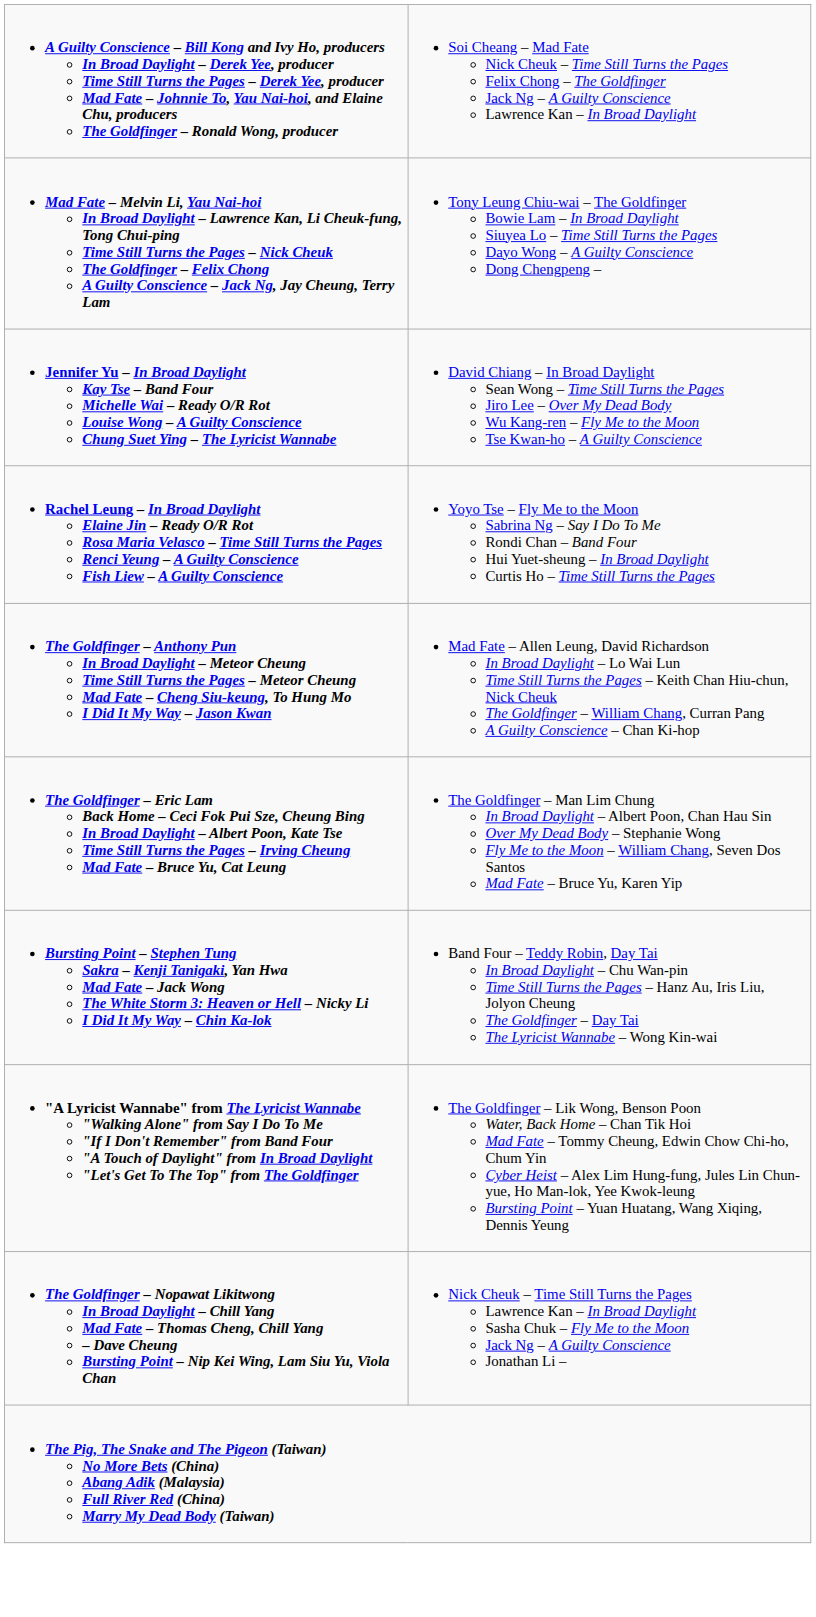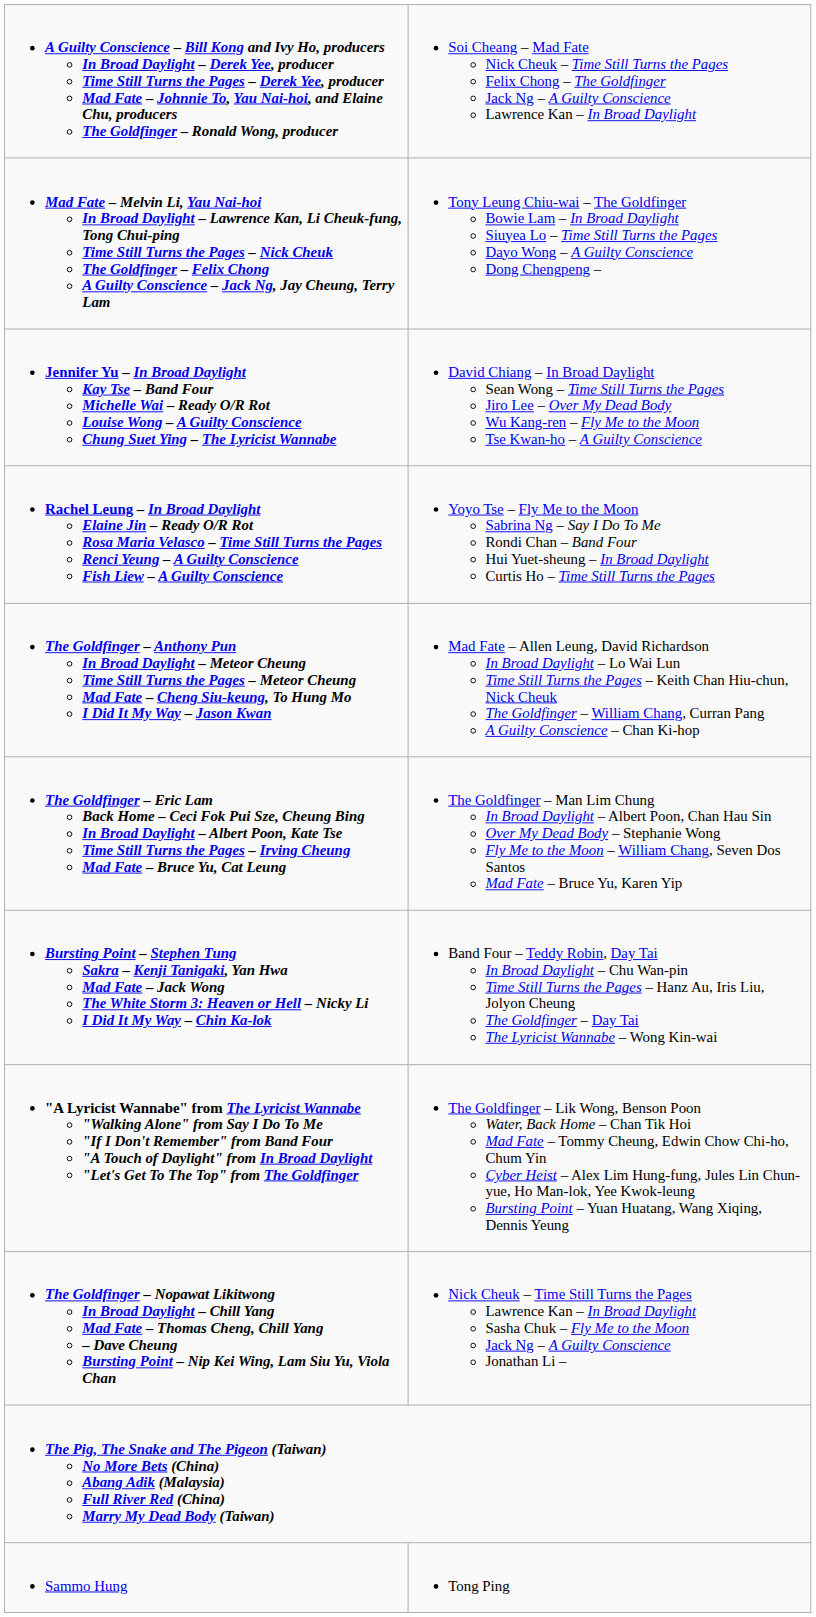 <table class=wikitable>
 <tr>
 <td valign="top" width="50%"><br><ul><li><strong><em><a href='#'>A Guilty Conscience</a><em> – <a href='#'>Bill Kong</a> and Ivy Ho, producers<strong> <ul><li></em><a href='#'>In Broad Daylight</a><em> – <a href='#'>Derek Yee</a>, producer</li><li></em><a href='#'>Time Still Turns the Pages</a><em> – <a href='#'>Derek Yee</a>, producer</li><li></em><a href='#'>Mad Fate</a><em> – <a href='#'>Johnnie To</a>, <a href='#'>Yau Nai-hoi</a>, and Elaine Chu, producers</li><li></em><a href='#'>The Goldfinger</a><em> – Ronald Wong, producer</li></ul></li></ul></td>
 <td valign="top" width="50%"><br><ul><li></strong><a href='#'>Soi Cheang</a> – </em><a href='#'>Mad Fate</a></em></strong> <ul><li><a href='#'>Nick Cheuk</a> – <em><a href='#'>Time Still Turns the Pages</a></em></li><li><a href='#'>Felix Chong</a> – <em><a href='#'>The Goldfinger</a></em></li><li><a href='#'>Jack Ng</a> – <em><a href='#'>A Guilty Conscience</a></em></li><li>Lawrence Kan –  <em><a href='#'>In Broad Daylight</a></em></li></ul></li></ul></td>
 </tr>
 <tr>
 <td valign="top" width="50%"><br><ul><li><strong><em><a href='#'>Mad Fate</a><em> – Melvin Li, <a href='#'>Yau Nai-hoi</a><strong> <ul><li></em><a href='#'>In Broad Daylight</a><em> – Lawrence Kan, Li Cheuk-fung, Tong Chui-ping</li><li></em><a href='#'>Time Still Turns the Pages</a><em> – <a href='#'>Nick Cheuk</a></li><li></em><a href='#'>The Goldfinger</a><em> – <a href='#'>Felix Chong</a></li><li></em><a href='#'>A Guilty Conscience</a><em> – <a href='#'>Jack Ng</a>, Jay Cheung, Terry Lam</li></ul></li></ul></td>
 <td valign="top" width="50%"><br><ul><li></strong><a href='#'>Tony Leung Chiu-wai</a> – </em><a href='#'>The Goldfinger</a></em></strong> <ul><li><a href='#'>Bowie Lam</a> –  <em><a href='#'>In Broad Daylight</a></em></li><li><a href='#'>Siuyea Lo</a> – <em><a href='#'>Time Still Turns the Pages</a></em></li><li><a href='#'>Dayo Wong</a> – <em><a href='#'>A Guilty Conscience</a></em></li><li><a href='#'>Dong Chengpeng</a> – <em></em></li></ul></li></ul></td>
 </tr>
 <tr>
 <td valign="top" width="50%"><br><ul><li><strong><a href='#'>Jennifer Yu</a> – <em><a href='#'>In Broad Daylight</a><strong><em> <ul><li><a href='#'>Kay Tse</a> – </em>Band Four<em></li><li><a href='#'>Michelle Wai</a> – </em>Ready O/R Rot<em></li><li><a href='#'>Louise Wong</a> – </em><a href='#'>A Guilty Conscience</a><em></li><li><a href='#'>Chung Suet Ying</a> – </em><a href='#'>The Lyricist Wannabe</a><em></li></ul></li></ul></td>
 <td valign="top" width="50%"><br><ul><li></strong><a href='#'>David Chiang</a> – </em><a href='#'>In Broad Daylight</a></em></strong> <ul><li>Sean Wong – <em><a href='#'>Time Still Turns the Pages</a></em></li><li><a href='#'>Jiro Lee</a> – <em><a href='#'>Over My Dead Body</a></em></li><li><a href='#'>Wu Kang-ren</a> – <em><a href='#'>Fly Me to the Moon</a></em></li><li><a href='#'>Tse Kwan-ho</a> – <em><a href='#'>A Guilty Conscience</a></em></li></ul></li></ul></td>
 </tr>
 <tr>
 <td valign="top" width="50%"><br><ul><li><strong><a href='#'>Rachel Leung</a> –  <em><a href='#'>In Broad Daylight</a><strong><em> <ul><li><a href='#'>Elaine Jin</a> – </em>Ready O/R Rot<em></li><li><a href='#'>Rosa Maria Velasco</a> – </em><a href='#'>Time Still Turns the Pages</a><em></li><li><a href='#'>Renci Yeung</a> – </em><a href='#'>A Guilty Conscience</a><em></li><li><a href='#'>Fish Liew</a> – </em><a href='#'>A Guilty Conscience</a><em></li></ul></li></ul></td>
 <td valign="top" width="50%"><br><ul><li></strong><a href='#'>Yoyo Tse</a> – </em><a href='#'>Fly Me to the Moon</a></em></strong> <ul><li><a href='#'>Sabrina Ng</a> – <em>Say I Do To Me</em></li><li>Rondi Chan – <em>Band Four</em></li><li>Hui Yuet-sheung – <em><a href='#'>In Broad Daylight</a></em></li><li>Curtis Ho – <em><a href='#'>Time Still Turns the Pages</a></em></li></ul></li></ul></td>
 </tr>
 <tr>
 <td valign="top" width="50%"><br><ul><li><strong><em><a href='#'>The Goldfinger</a><em> – <a href='#'>Anthony Pun</a><strong> <ul><li></em><a href='#'>In Broad Daylight</a><em>  – Meteor Cheung</li><li></em><a href='#'>Time Still Turns the Pages</a><em> – Meteor Cheung</li><li></em><a href='#'>Mad Fate</a><em> – <a href='#'>Cheng Siu-keung</a>, To Hung Mo</li><li></em><a href='#'>I Did It My Way</a><em> – <a href='#'>Jason Kwan</a></li></ul></li></ul></td>
 <td valign="top" width="50%"><br><ul><li></em></strong><a href='#'>Mad Fate</a></em> – Allen Leung, David Richardson</strong> <ul><li><em><a href='#'>In Broad Daylight</a></em>  – Lo Wai Lun</li><li><em><a href='#'>Time Still Turns the Pages</a></em> – Keith Chan Hiu-chun, <a href='#'>Nick Cheuk</a></li><li><em><a href='#'>The Goldfinger</a></em> – <a href='#'>William Chang</a>, Curran Pang</li><li><em><a href='#'>A Guilty Conscience</a></em> – Chan Ki-hop</li></ul></li></ul></td>
 </tr>
 <tr>
 <td valign="top" width="50%"><br><ul><li><strong><em><a href='#'>The Goldfinger</a><em> – Eric Lam<strong> <ul><li></em>Back Home<em> – Ceci Fok Pui Sze, Cheung Bing</li><li></em><a href='#'>In Broad Daylight</a><em> – Albert Poon, Kate Tse</li><li></em><a href='#'>Time Still Turns the Pages</a><em> – <a href='#'>Irving Cheung</a></li><li></em><a href='#'>Mad Fate</a><em> – Bruce Yu, Cat Leung</li></ul></li></ul></td>
 <td valign="top" width="50%"><br><ul><li></em></strong><a href='#'>The Goldfinger</a></em> – Man Lim Chung</strong> <ul><li><em><a href='#'>In Broad Daylight</a></em>  – Albert Poon, Chan Hau Sin</li><li><em><a href='#'>Over My Dead Body</a></em> – Stephanie Wong</li><li><em><a href='#'>Fly Me to the Moon</a></em> – <a href='#'>William Chang</a>, Seven Dos Santos</li><li><em><a href='#'>Mad Fate</a></em> – Bruce Yu, Karen Yip</li></ul></li></ul></td>
 </tr>
 <tr>
 <td valign="top" width="50%"><br><ul><li><strong><em><a href='#'>Bursting Point</a><em> – <a href='#'>Stephen Tung</a><strong> <ul><li></em><a href='#'>Sakra</a><em> – <a href='#'>Kenji Tanigaki</a>, Yan Hwa</li><li></em><a href='#'>Mad Fate</a><em> – Jack Wong</li><li></em><a href='#'>The White Storm 3: Heaven or Hell</a><em> – Nicky Li</li><li></em><a href='#'>I Did It My Way</a><em> – <a href='#'>Chin Ka-lok</a></li></ul></li></ul></td>
 <td valign="top" width="50%"><br><ul><li></em></strong>Band Four</em> – <a href='#'>Teddy Robin</a>, <a href='#'>Day Tai</a></strong> <ul><li><em><a href='#'>In Broad Daylight</a></em> – Chu Wan-pin</li><li><em><a href='#'>Time Still Turns the Pages</a></em> – Hanz Au, Iris Liu, Jolyon Cheung</li><li><em><a href='#'>The Goldfinger</a></em> – <a href='#'>Day Tai</a></li><li><em><a href='#'>The Lyricist Wannabe</a></em> – Wong Kin-wai</li></ul></li></ul></td>
 </tr>
 <tr>
 <td valign="top" width="50%"><br><ul><li><strong>"A Lyricist Wannabe" from <em><a href='#'>The Lyricist Wannabe</a><strong><em> <ul><li>"Walking Alone" from </em>Say I Do To Me<em></li><li>"If I Don't Remember" from </em>Band Four<em></li><li>"A Touch of Daylight" from </em><a href='#'>In Broad Daylight</a><em></li><li>"Let's Get To The Top" from </em><a href='#'>The Goldfinger</a><em></li></ul></li></ul></td>
 <td valign="top" width="50%"><br><ul><li></em></strong><a href='#'>The Goldfinger</a></em> – Lik Wong, Benson Poon</strong> <ul><li><em>Water, Back Home</em> – Chan Tik Hoi</li><li><em><a href='#'>Mad Fate</a></em> – Tommy Cheung, Edwin Chow Chi-ho, Chum Yin</li><li><em><a href='#'>Cyber Heist</a></em> – Alex Lim Hung-fung, Jules Lin Chun-yue, Ho Man-lok, Yee Kwok-leung</li><li><em><a href='#'>Bursting Point</a></em> – Yuan Huatang, Wang Xiqing, Dennis Yeung</li></ul></li></ul></td>
 </tr>
 <tr>
 <td valign="top" width="50%"><br><ul><li><strong><em><a href='#'>The Goldfinger</a><em> – Nopawat Likitwong<strong> <ul><li></em><a href='#'>In Broad Daylight</a><em>  – Chill Yang</li><li></em><a href='#'>Mad Fate</a><em> – Thomas Cheng, Chill Yang</li><li></em><em> – Dave Cheung</li><li></em><a href='#'>Bursting Point</a><em> – Nip Kei Wing, Lam Siu Yu, Viola Chan</li></ul></li></ul></td>
 <td valign="top" width="50%"><br><ul><li></strong><a href='#'>Nick Cheuk</a> – </em><a href='#'>Time Still Turns the Pages</a></em></strong> <ul><li>Lawrence Kan – <em><a href='#'>In Broad Daylight</a></em></li><li>Sasha Chuk – <em><a href='#'>Fly Me to the Moon</a></em></li><li><a href='#'>Jack Ng</a> – <em><a href='#'>A Guilty Conscience</a></em></li><li>Jonathan Li – <em></em></li></ul></li></ul></td>
 </tr>
 <tr>
 <td colspan=2 valign="top" width="50%"><br><ul><li><strong><em><a href='#'>The Pig, The Snake and The Pigeon</a><em> (Taiwan)<strong> <ul><li></em><a href='#'>No More Bets</a><em> (China)</li><li></em><a href='#'>Abang Adik</a><em> (Malaysia)</li><li></em><a href='#'>Full River Red</a><em> (China)</li><li></em><a href='#'>Marry My Dead Body</a><em> (Taiwan)</li></ul></li></ul></td>
 </tr>
+<tr>
+<td valign="top" width="50%"><br><ul><li></strong><a href='#'>Sammo Hung</a><strong></li></ul></td>
+<td valign="top" width="50%"><br><ul><li></strong>Tong Ping<strong></li></ul></td>
+</tr>
 </table>
